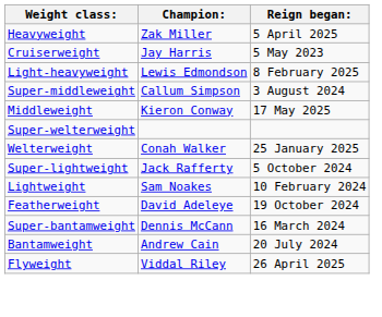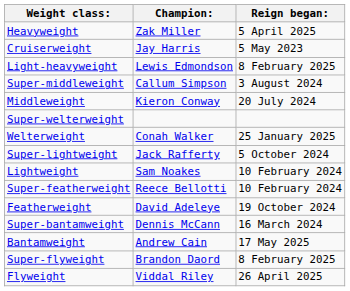 <table class="wikitable">
 <tr>
 <th>Weight class:</th>
 <th>Champion:</th>
 <th>Reign began:</th>
 </tr>
 <tr>
 <td><a href='#'>Heavyweight</a></td>
 <td><a href='#'>Zak Miller</a></td>
 <td>5 April 2025</td>
 </tr>
 <tr>
 <td><a href='#'>Cruiserweight</a></td>
 <td><a href='#'>Jay Harris</a></td>
 <td>5 May 2023</td>
 </tr>
 <tr>
 <td><a href='#'>Light-heavyweight</a></td>
 <td><a href='#'>Lewis Edmondson</a></td>
 <td>8 February 2025</td>
 </tr>
 <tr>
 <td><a href='#'>Super-middleweight</a></td>
 <td><a href='#'>Callum Simpson</a></td>
 <td>3 August 2024</td>
 </tr>
 <tr>
 <td><a href='#'>Middleweight</a></td>
 <td><a href='#'>Kieron Conway</a></td>
-<td>17 May 2025</td>
+<td>20 July 2024</td>
 </tr>
 <tr>
 <td><a href='#'>Super-welterweight</a></td>
 <td></td>
 <td></td>
 </tr>
 <tr>
 <td><a href='#'>Welterweight</a></td>
 <td><a href='#'>Conah Walker</a></td>
 <td>25 January 2025</td>
 </tr>
 <tr>
 <td><a href='#'>Super-lightweight</a></td>
 <td><a href='#'>Jack Rafferty</a></td>
 <td>5 October 2024</td>
 </tr>
 <tr>
 <td><a href='#'>Lightweight</a></td>
 <td><a href='#'>Sam Noakes</a></td>
 <td>10 February 2024</td>
 </tr>
 <tr>
+<td><a href='#'>Super-featherweight</a></td>
+<td><a href='#'>Reece Bellotti</a></td>
+<td>10 February 2024</td>
+</tr>
+<tr>
 <td><a href='#'>Featherweight</a></td>
 <td><a href='#'>David Adeleye</a></td>
 <td>19 October 2024</td>
 </tr>
 <tr>
 <td><a href='#'>Super-bantamweight</a></td>
 <td><a href='#'>Dennis McCann</a></td>
 <td>16 March 2024</td>
 </tr>
 <tr>
 <td><a href='#'>Bantamweight</a></td>
 <td><a href='#'>Andrew Cain</a></td>
-<td>20 July 2024</td>
+<td>17 May 2025</td>
+</tr>
+<tr>
+<td><a href='#'>Super-flyweight</a></td>
+<td><a href='#'>Brandon Daord</a></td>
+<td>8 February 2025</td>
 </tr>
 <tr>
 <td><a href='#'>Flyweight</a></td>
 <td><a href='#'>Viddal Riley</a></td>
 <td>26 April 2025</td>
 </tr>
 </table>
